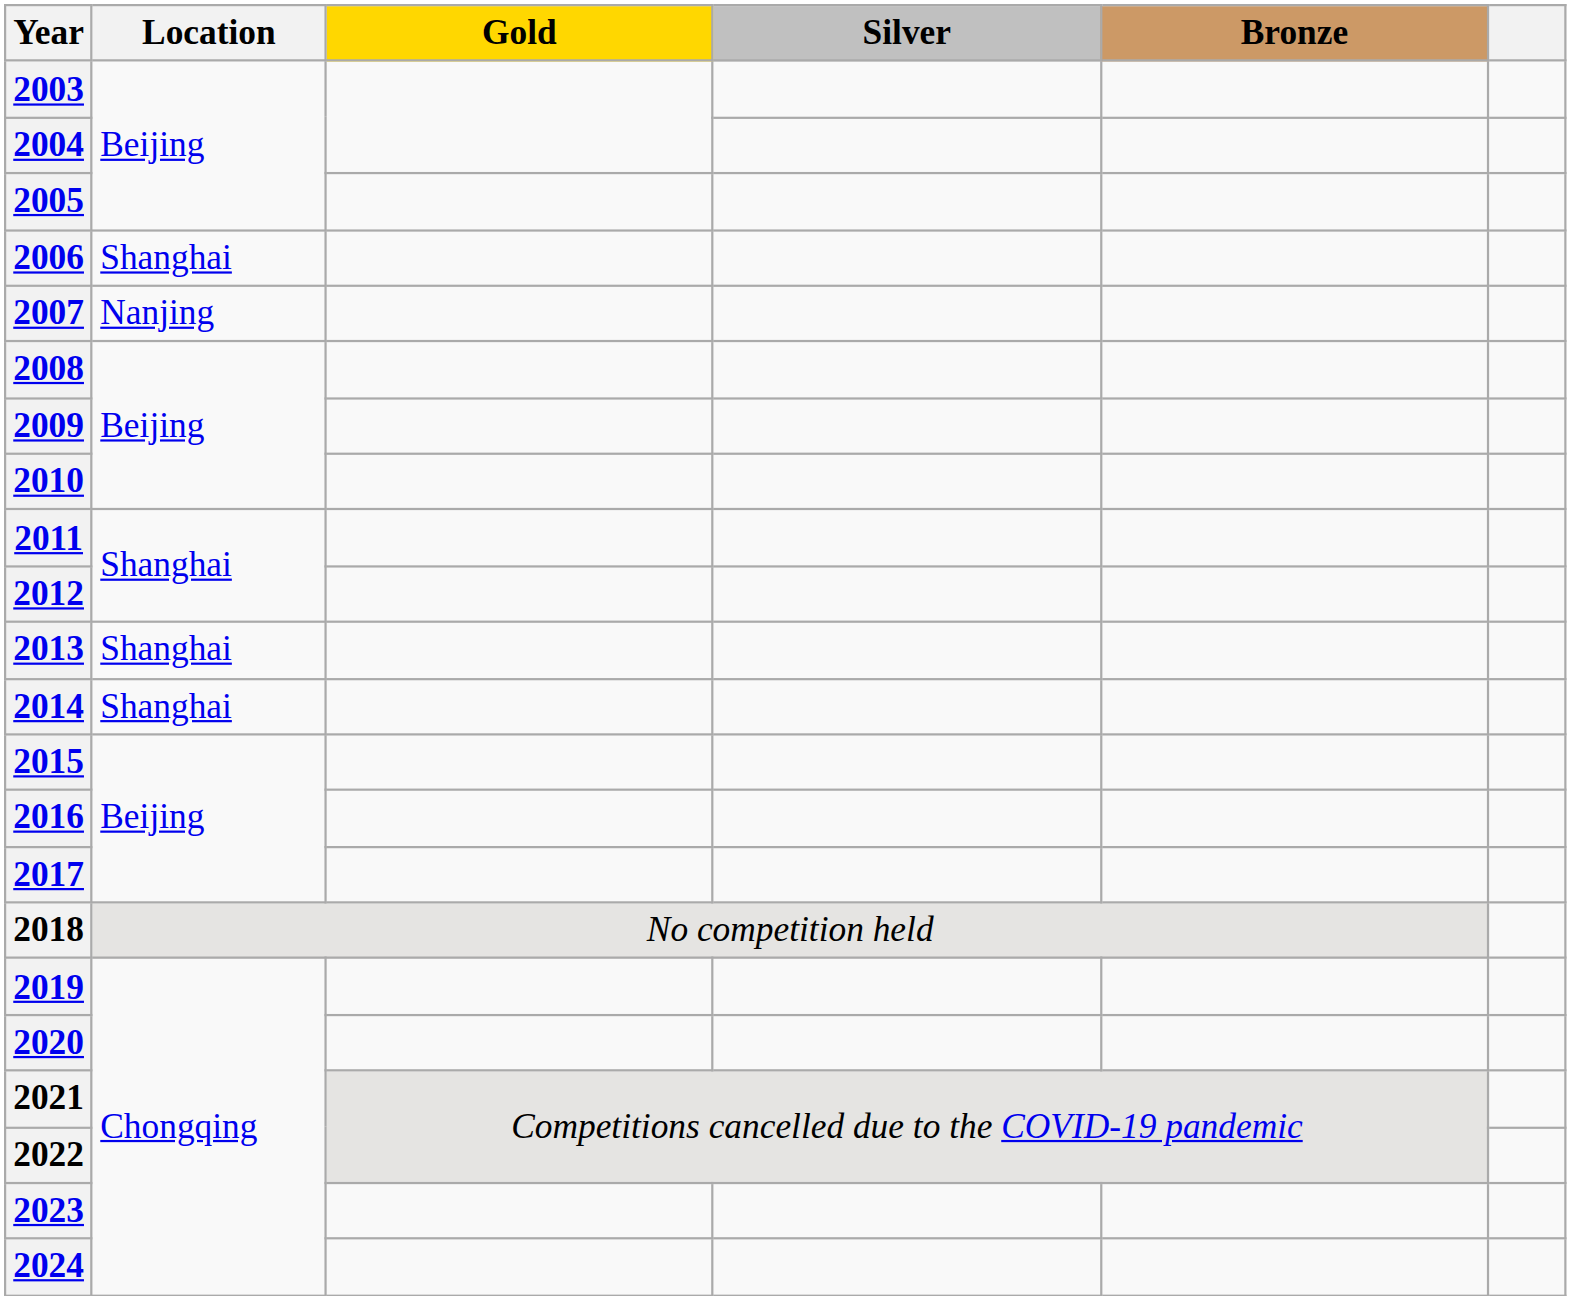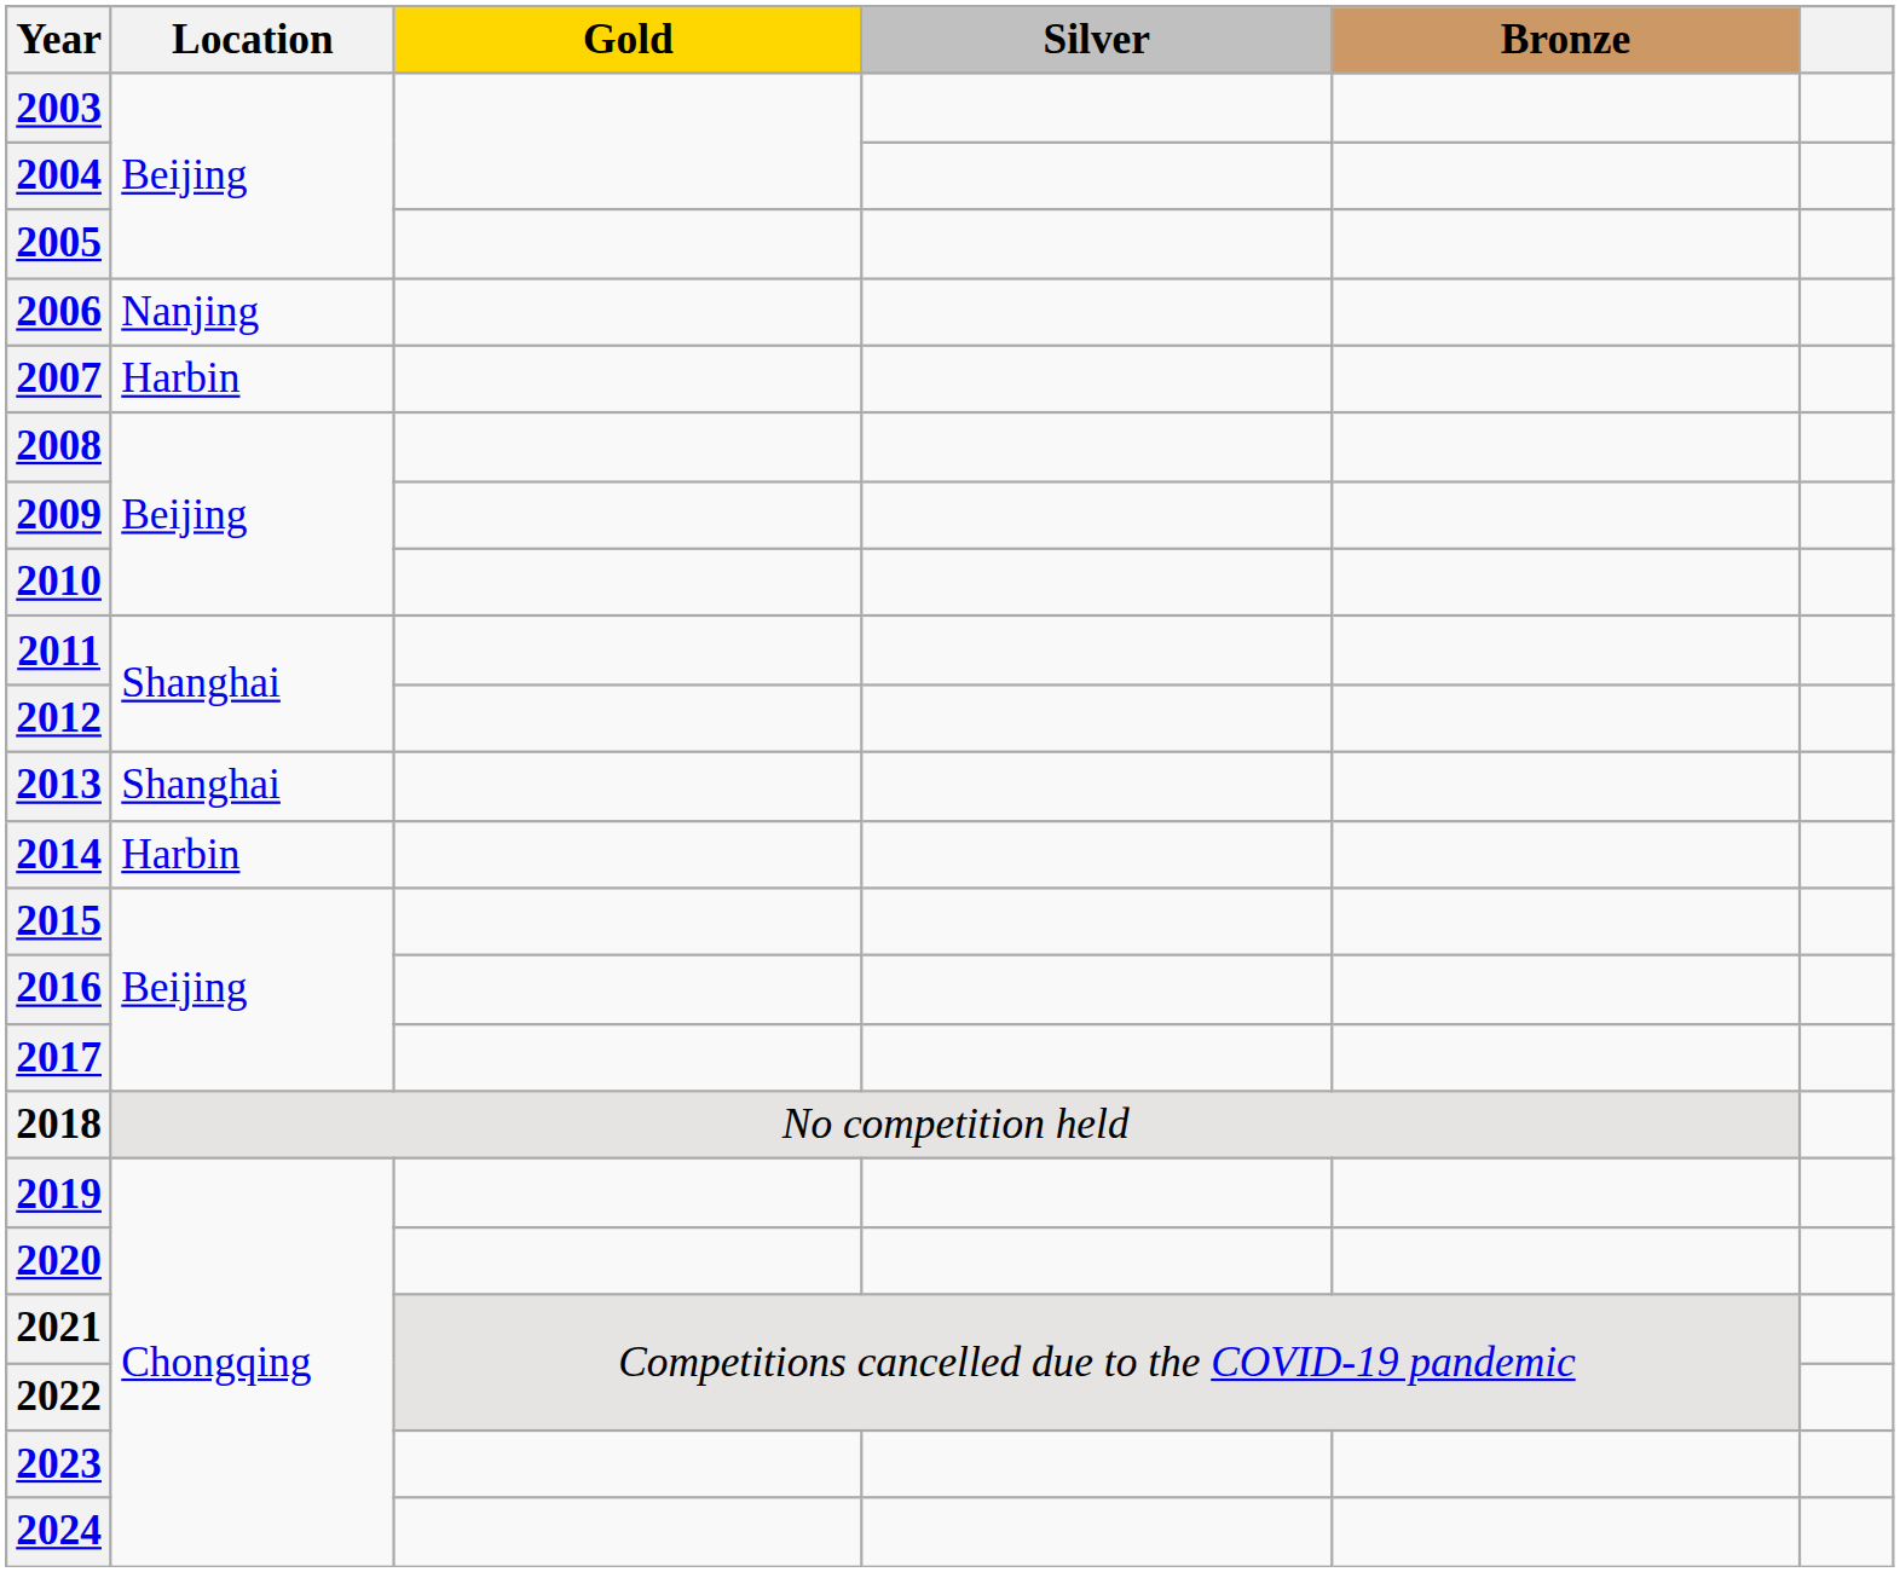 <table class="wikitable unsortable" style="text-align:left; width:80%">
 <tr>
 <th scope="col" style="text-align:center; width:5%">Year</th>
 <th scope="col" style="text-align:center; width:15%">Location</th>
 <th scope="col" style="text-align:center; width:25%; background:gold">Gold</th>
 <th scope="col" style="text-align:center; width:25%; background:silver">Silver</th>
 <th scope="col" style="text-align:center; width:25%; background:#c96">Bronze</th>
 <th scope="col" style="text-align:center; width:5%"></th>
 </tr>
 <tr>
 <th scope="row"><a href='#'>2003</a></th>
 <td rowspan="3"><a href='#'>Beijing</a></td>
 <td rowspan="2"></td>
 <td></td>
 <td></td>
 <td></td>
 </tr>
 <tr>
 <th scope="row"><a href='#'>2004</a></th>
 <td></td>
 <td></td>
 <td></td>
 </tr>
 <tr>
 <th scope="row"><a href='#'>2005</a></th>
 <td></td>
 <td></td>
 <td></td>
 <td></td>
 </tr>
 <tr>
 <th scope="row"><a href='#'>2006</a></th>
-<td><a href='#'>Shanghai</a></td>
+<td><a href='#'>Nanjing</a></td>
 <td></td>
 <td></td>
 <td></td>
 <td></td>
 </tr>
 <tr>
 <th scope="row"><a href='#'>2007</a></th>
-<td><a href='#'>Nanjing</a></td>
+<td><a href='#'>Harbin</a></td>
 <td></td>
 <td></td>
 <td></td>
 <td></td>
 </tr>
 <tr>
 <th scope="row"><a href='#'>2008</a></th>
 <td rowspan="3"><a href='#'>Beijing</a></td>
 <td></td>
 <td></td>
 <td></td>
 <td></td>
 </tr>
 <tr>
 <th scope="row"><a href='#'>2009</a></th>
 <td></td>
 <td></td>
 <td></td>
 <td></td>
 </tr>
 <tr>
 <th scope="row"><a href='#'>2010</a></th>
 <td></td>
 <td></td>
 <td></td>
 <td></td>
 </tr>
 <tr>
 <th scope="row"><a href='#'>2011</a></th>
 <td rowspan="2"><a href='#'>Shanghai</a></td>
 <td></td>
 <td></td>
 <td></td>
 <td></td>
 </tr>
 <tr>
 <th scope="row"><a href='#'>2012</a></th>
 <td></td>
 <td></td>
 <td></td>
 <td></td>
 </tr>
 <tr>
 <th scope="row"><a href='#'>2013</a></th>
 <td><a href='#'>Shanghai</a></td>
 <td></td>
 <td></td>
 <td></td>
 <td></td>
 </tr>
 <tr>
 <th scope="row"><a href='#'>2014</a></th>
-<td><a href='#'>Shanghai</a></td>
+<td><a href='#'>Harbin</a></td>
 <td></td>
 <td></td>
 <td></td>
 <td></td>
 </tr>
 <tr>
 <th scope="row"><a href='#'>2015</a></th>
 <td rowspan="3"><a href='#'>Beijing</a></td>
 <td></td>
 <td></td>
 <td></td>
 <td></td>
 </tr>
 <tr>
 <th scope="row"><a href='#'>2016</a></th>
 <td></td>
 <td></td>
 <td></td>
 <td></td>
 </tr>
 <tr>
 <th scope="row"><a href='#'>2017</a></th>
 <td></td>
 <td></td>
 <td></td>
 <td></td>
 </tr>
 <tr>
 <th scope="row">2018</th>
 <td colspan="4" align="center" bgcolor="e5e4e2"><em>No competition held</em></td>
 <td></td>
 </tr>
 <tr>
 <th scope="row"><a href='#'>2019</a></th>
 <td rowspan="6"><a href='#'>Chongqing</a></td>
 <td></td>
 <td></td>
 <td></td>
 <td></td>
 </tr>
 <tr>
 <th scope="row"><a href='#'>2020</a></th>
 <td></td>
 <td></td>
 <td></td>
 <td></td>
 </tr>
 <tr>
 <th scope="row">2021</th>
 <td colspan="3" rowspan="2" align="center" bgcolor="e5e4e2"><em>Competitions cancelled due to the <a href='#'>COVID-19 pandemic</a></em></td>
 <td></td>
 </tr>
 <tr>
 <th scope="row">2022</th>
 <td></td>
 </tr>
 <tr>
 <th scope="row"><a href='#'>2023</a></th>
 <td></td>
 <td></td>
 <td></td>
 <td></td>
 </tr>
 <tr>
 <th scope="row"><a href='#'>2024</a></th>
 <td></td>
 <td></td>
 <td></td>
 <td></td>
 </tr>
 </table>
